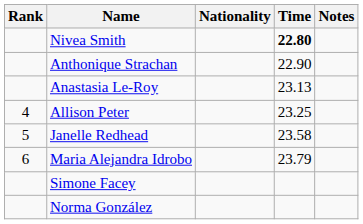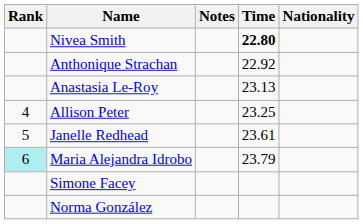 <table class="wikitable sortable" style="text-align:center">
 <tr>
 <th>Rank</th>
 <th>Name</th>
+<th>Notes</th>
+<th>Time</th>
 <th>Nationality</th>
-<th>Time</th>
-<th>Notes</th>
 </tr>
 <tr>
 <td></td>
 <td align=left><a href='#'>Nivea Smith</a></td>
+<td></td>
+<td><strong>22.80</strong></td>
 <td align=left></td>
-<td><strong>22.80</strong></td>
-<td></td>
 </tr>
 <tr>
 <td></td>
 <td align=left><a href='#'>Anthonique Strachan</a></td>
+<td></td>
+<td>22.92</td>
 <td align=left></td>
-<td>22.90</td>
-<td></td>
 </tr>
 <tr>
 <td></td>
 <td align=left><a href='#'>Anastasia Le-Roy</a></td>
+<td></td>
+<td>23.13</td>
 <td align=left></td>
-<td>23.13</td>
-<td></td>
 </tr>
 <tr>
 <td>4</td>
 <td align=left><a href='#'>Allison Peter</a></td>
+<td></td>
+<td>23.25</td>
 <td align=left></td>
-<td>23.25</td>
-<td></td>
 </tr>
 <tr>
 <td>5</td>
 <td align=left><a href='#'>Janelle Redhead</a></td>
+<td></td>
+<td>23.61</td>
 <td align=left></td>
-<td>23.58</td>
-<td></td>
 </tr>
 <tr>
-<td>6</td>
+<td style="background: paleturquoise;">6</td>
 <td align=left><a href='#'>Maria Alejandra Idrobo</a></td>
+<td></td>
+<td>23.79</td>
 <td align=left></td>
-<td>23.79</td>
-<td></td>
 </tr>
 <tr>
 <td></td>
 <td align=left><a href='#'>Simone Facey</a></td>
-<td align=left></td>
 <td></td>
 <td></td>
+<td align=left></td>
 </tr>
 <tr>
 <td></td>
 <td align=left><a href='#'>Norma González</a></td>
-<td align=left></td>
 <td></td>
 <td></td>
+<td align=left></td>
 </tr>
 </table>
